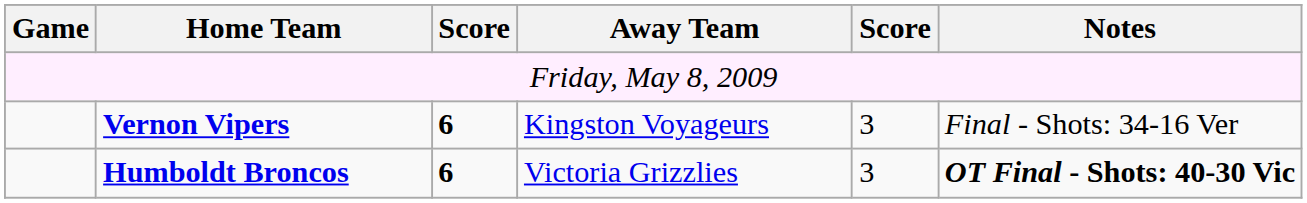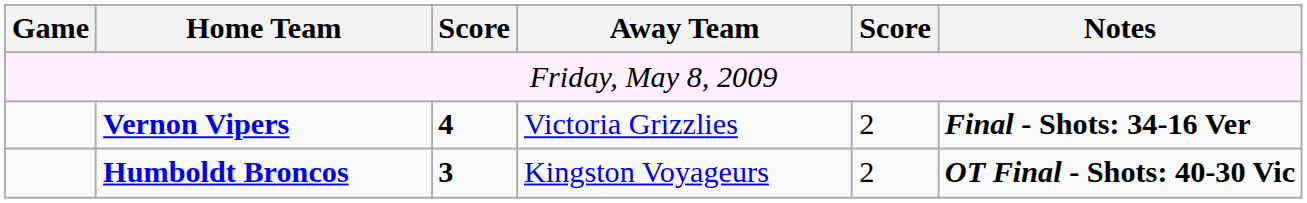 <table class="wikitable">
 <tr>
 <th>Game</th>
 <th width="170">Home Team</th>
 <th>Score</th>
 <th width="170">Away Team</th>
 <th>Score</th>
 <th>Notes</th>
 </tr>
 <tr align=center bgcolor="ffeeff">
 <td colspan="11"><em>Friday, May 8, 2009</em></td>
 </tr>
 <tr bgcolor=>
 <td></td>
 <td><strong><a href='#'>Vernon Vipers</a></strong></td>
-<td><strong>6</strong></td>
-<td><a href='#'>Kingston Voyageurs</a></td>
-<td>3</td>
-<td><em>Final</em> - Shots: 34-16 Ver</td>
+<td><strong>4</strong></td>
+<td><a href='#'>Victoria Grizzlies</a></td>
+<td>2</td>
+<td><strong><em>Final</em> - Shots: 34-16 Ver</strong></td>
 </tr>
 <tr bgcolor=>
 <td></td>
 <td><strong><a href='#'>Humboldt Broncos</a></strong></td>
-<td><strong>6</strong></td>
-<td><a href='#'>Victoria Grizzlies</a></td>
-<td>3</td>
+<td><strong>3</strong></td>
+<td><a href='#'>Kingston Voyageurs</a></td>
+<td>2</td>
 <td><strong><em>OT Final</em> - Shots: 40-30 Vic</strong></td>
 </tr>
 </table>
